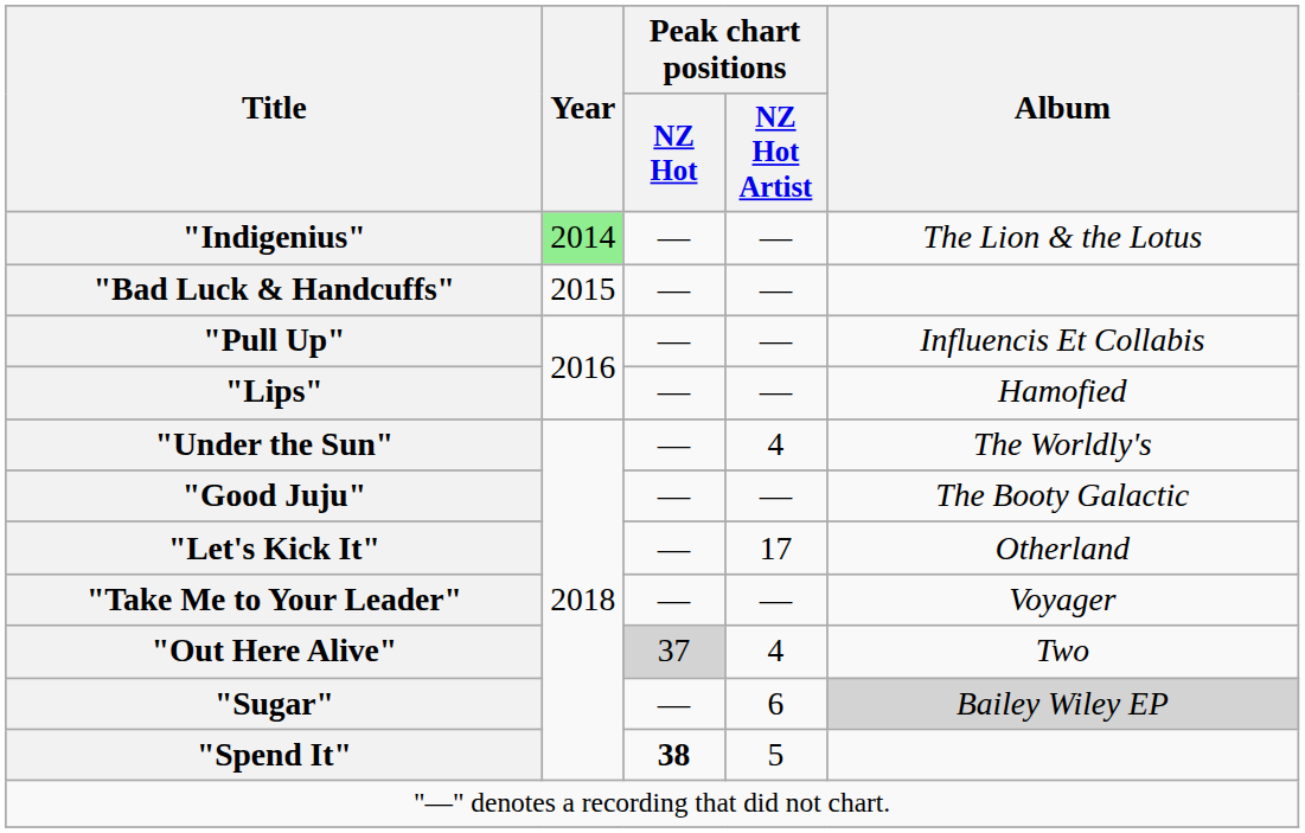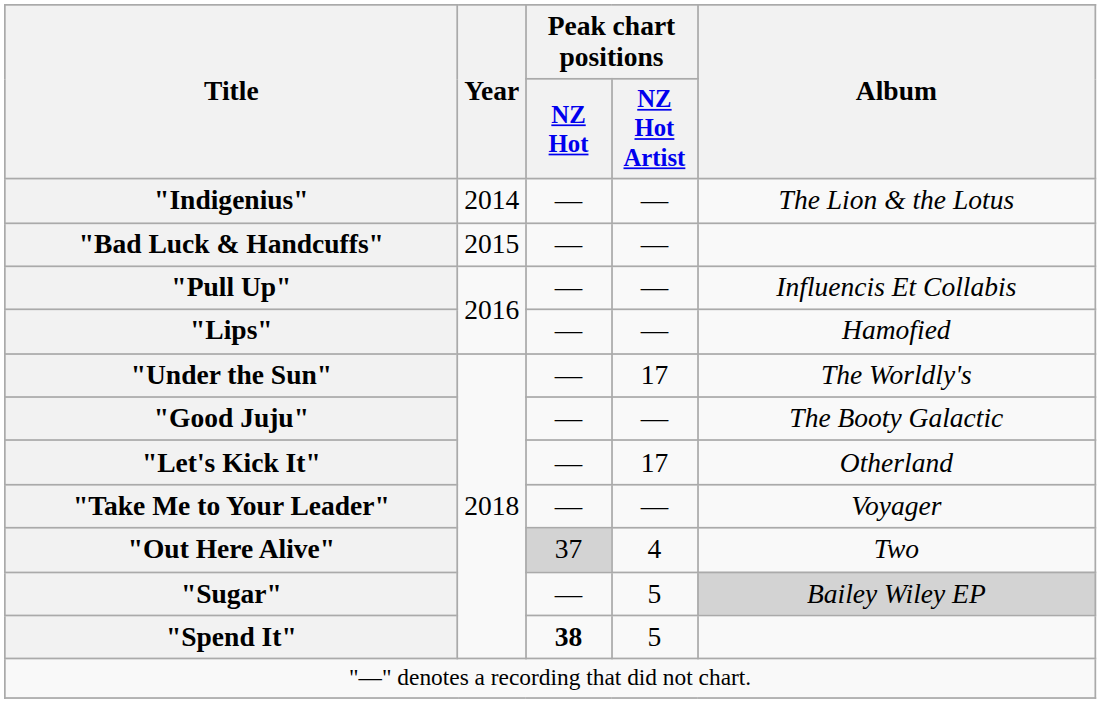 <table class="wikitable plainrowheaders" style="text-align:center;">
 <tr>
 <th scope="col" rowspan="2" style="width:16em;">Title</th>
 <th scope="col" rowspan="2" style="width:1em;">Year</th>
 <th scope="col" colspan="2">Peak chart positions</th>
 <th scope="col" rowspan="2" style="width:14em;">Album</th>
 </tr>
 <tr>
 <th scope="col" style="width:3em;font-size:90%;"><a href='#'>NZ<br>Hot</a><br></th>
 <th scope="col" style="width:3em;font-size:90%;"><a href='#'>NZ<br>Hot<br>Artist</a><br></th>
 </tr>
 <tr>
 <th scope="row">"Indigenius"<br></th>
-<td style="background: lightgreen;">2014</td>
+<td>2014</td>
 <td>—</td>
 <td>—</td>
 <td><em>The Lion & the Lotus</em></td>
 </tr>
 <tr>
 <th scope="row">"Bad Luck & Handcuffs"<br></th>
 <td>2015</td>
 <td>—</td>
 <td>—</td>
 <td></td>
 </tr>
 <tr>
 <th scope="row">"Pull Up"<br></th>
 <td rowspan="2">2016</td>
 <td>—</td>
 <td>—</td>
 <td><em>Influencis Et Collabis</em></td>
 </tr>
 <tr>
 <th scope="row">"Lips"<br></th>
 <td>—</td>
 <td>—</td>
 <td><em>Hamofied</em></td>
 </tr>
 <tr>
 <th scope="row">"Under the Sun"<br></th>
 <td rowspan="7">2018</td>
 <td>—</td>
-<td>4</td>
+<td>17</td>
 <td><em>The Worldly's</em></td>
 </tr>
 <tr>
 <th scope="row">"Good Juju"<br></th>
 <td>—</td>
 <td>—</td>
 <td><em>The Booty Galactic</em></td>
 </tr>
 <tr>
 <th scope="row">"Let's Kick It"<br></th>
 <td>—</td>
 <td>17</td>
 <td><em>Otherland</em></td>
 </tr>
 <tr>
 <th scope="row">"Take Me to Your Leader"<br></th>
 <td>—</td>
 <td>—</td>
 <td><em>Voyager</em></td>
 </tr>
 <tr>
 <th scope="row">"Out Here Alive"<br></th>
 <td style="background: lightgrey;">37</td>
 <td>4</td>
 <td><em>Two</em></td>
 </tr>
 <tr>
 <th scope="row">"Sugar"<br></th>
 <td>—</td>
-<td>6</td>
+<td>5</td>
 <td style="background: lightgrey;"><em>Bailey Wiley EP</em></td>
 </tr>
 <tr>
 <th scope="row">"Spend It"<br></th>
 <td><strong>38</strong></td>
 <td>5</td>
 <td></td>
 </tr>
 <tr>
 <td colspan="8" style="font-size:85%;">"—" denotes a recording that did not chart.</td>
 </tr>
 </table>
